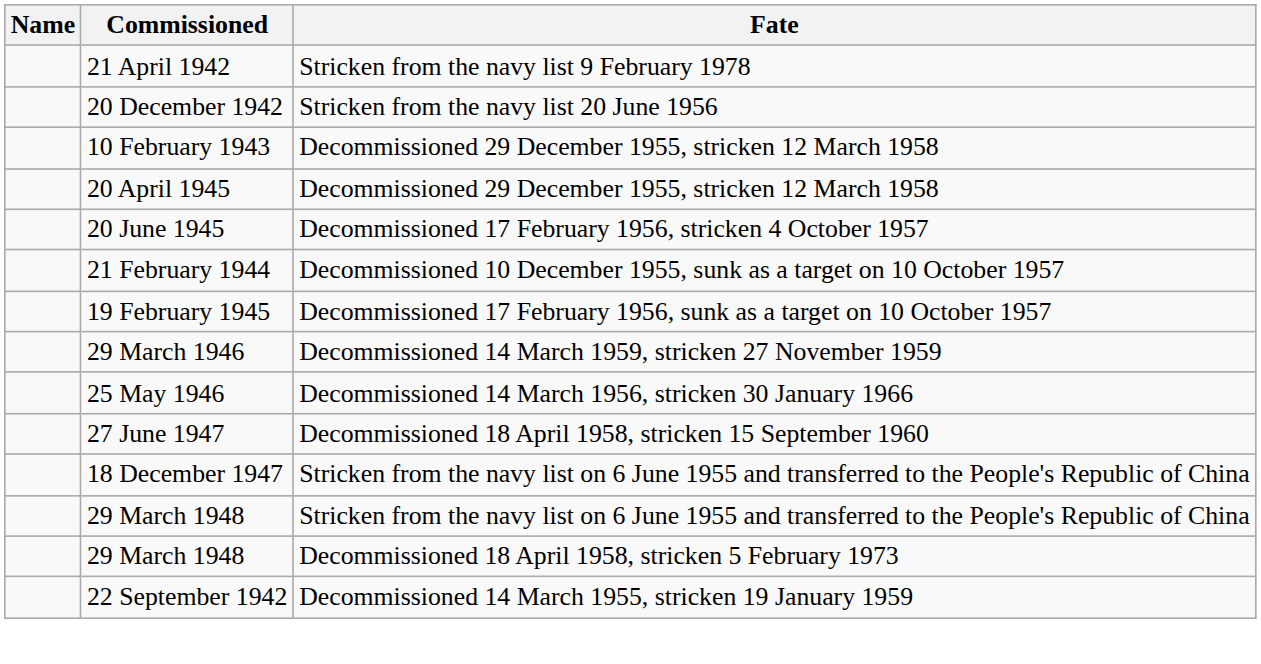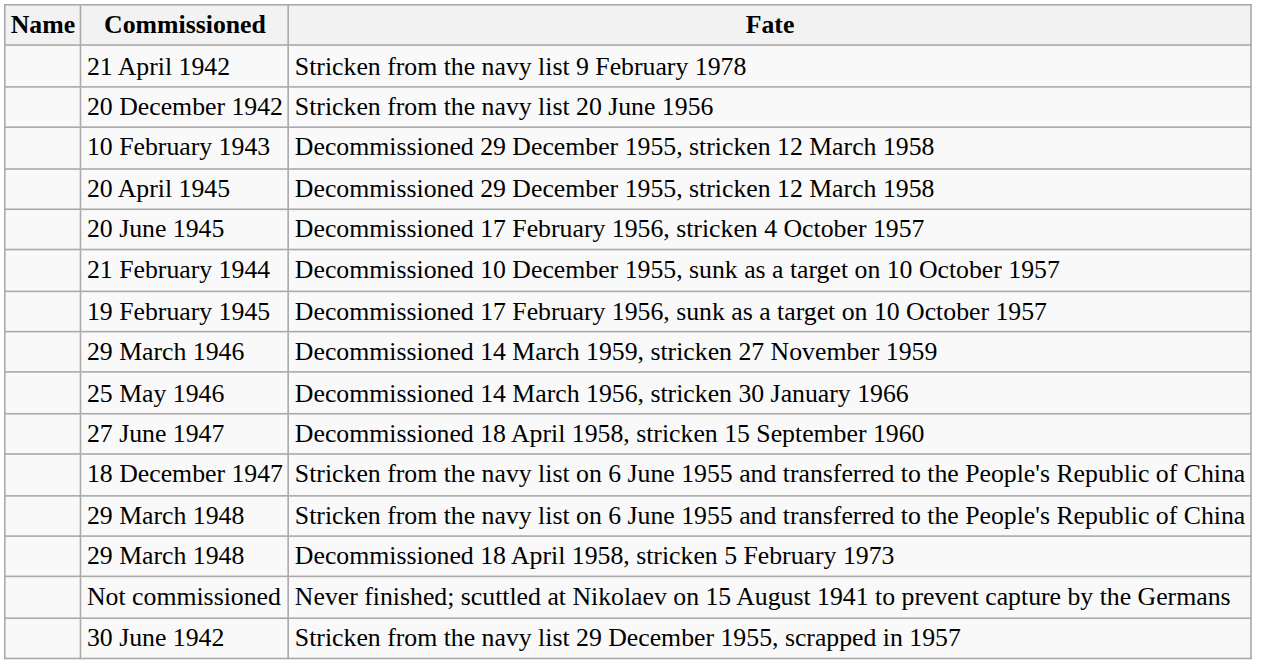 <table class="wikitable">
 <tr>
 <th>Name</th>
 <th>Commissioned</th>
 <th>Fate</th>
 </tr>
 <tr>
 <td></td>
 <td>21 April 1942</td>
 <td>Stricken from the navy list 9 February 1978</td>
 </tr>
 <tr>
 <td></td>
 <td>20 December 1942</td>
 <td>Stricken from the navy list 20 June 1956</td>
 </tr>
 <tr>
 <td></td>
 <td>10 February 1943</td>
 <td>Decommissioned 29 December 1955, stricken 12 March 1958</td>
 </tr>
 <tr>
 <td></td>
 <td>20 April 1945</td>
 <td>Decommissioned 29 December 1955, stricken 12 March 1958</td>
 </tr>
 <tr>
 <td></td>
 <td>20 June 1945</td>
 <td>Decommissioned 17 February 1956, stricken 4 October 1957</td>
 </tr>
 <tr>
 <td></td>
 <td>21 February 1944</td>
 <td>Decommissioned 10 December 1955, sunk as a target on 10 October 1957</td>
 </tr>
 <tr>
 <td></td>
 <td>19 February 1945</td>
 <td>Decommissioned 17 February 1956, sunk as a target on 10 October 1957</td>
 </tr>
 <tr>
 <td></td>
 <td>29 March 1946</td>
 <td>Decommissioned 14 March 1959, stricken 27 November 1959</td>
 </tr>
 <tr>
 <td></td>
 <td>25 May 1946</td>
 <td>Decommissioned 14 March 1956, stricken 30 January 1966</td>
 </tr>
 <tr>
 <td></td>
 <td>27 June 1947</td>
 <td>Decommissioned 18 April 1958, stricken 15 September 1960</td>
 </tr>
 <tr>
 <td></td>
 <td>18 December 1947</td>
 <td>Stricken from the navy list on 6 June 1955 and transferred to the People's Republic of China</td>
 </tr>
 <tr>
 <td></td>
 <td>29 March 1948</td>
 <td>Stricken from the navy list on 6 June 1955 and transferred to the People's Republic of China</td>
 </tr>
 <tr>
 <td></td>
 <td>29 March 1948</td>
 <td>Decommissioned 18 April 1958, stricken 5 February 1973</td>
 </tr>
 <tr>
 <td></td>
-<td>22 September 1942</td>
-<td>Decommissioned 14 March 1955, stricken 19 January 1959</td>
+<td>Not commissioned</td>
+<td>Never finished; scuttled at Nikolaev on 15 August 1941 to prevent capture by the Germans</td>
+</tr>
+<tr>
+<td></td>
+<td>30 June 1942</td>
+<td>Stricken from the navy list 29 December 1955, scrapped in 1957</td>
 </tr>
 </table>
